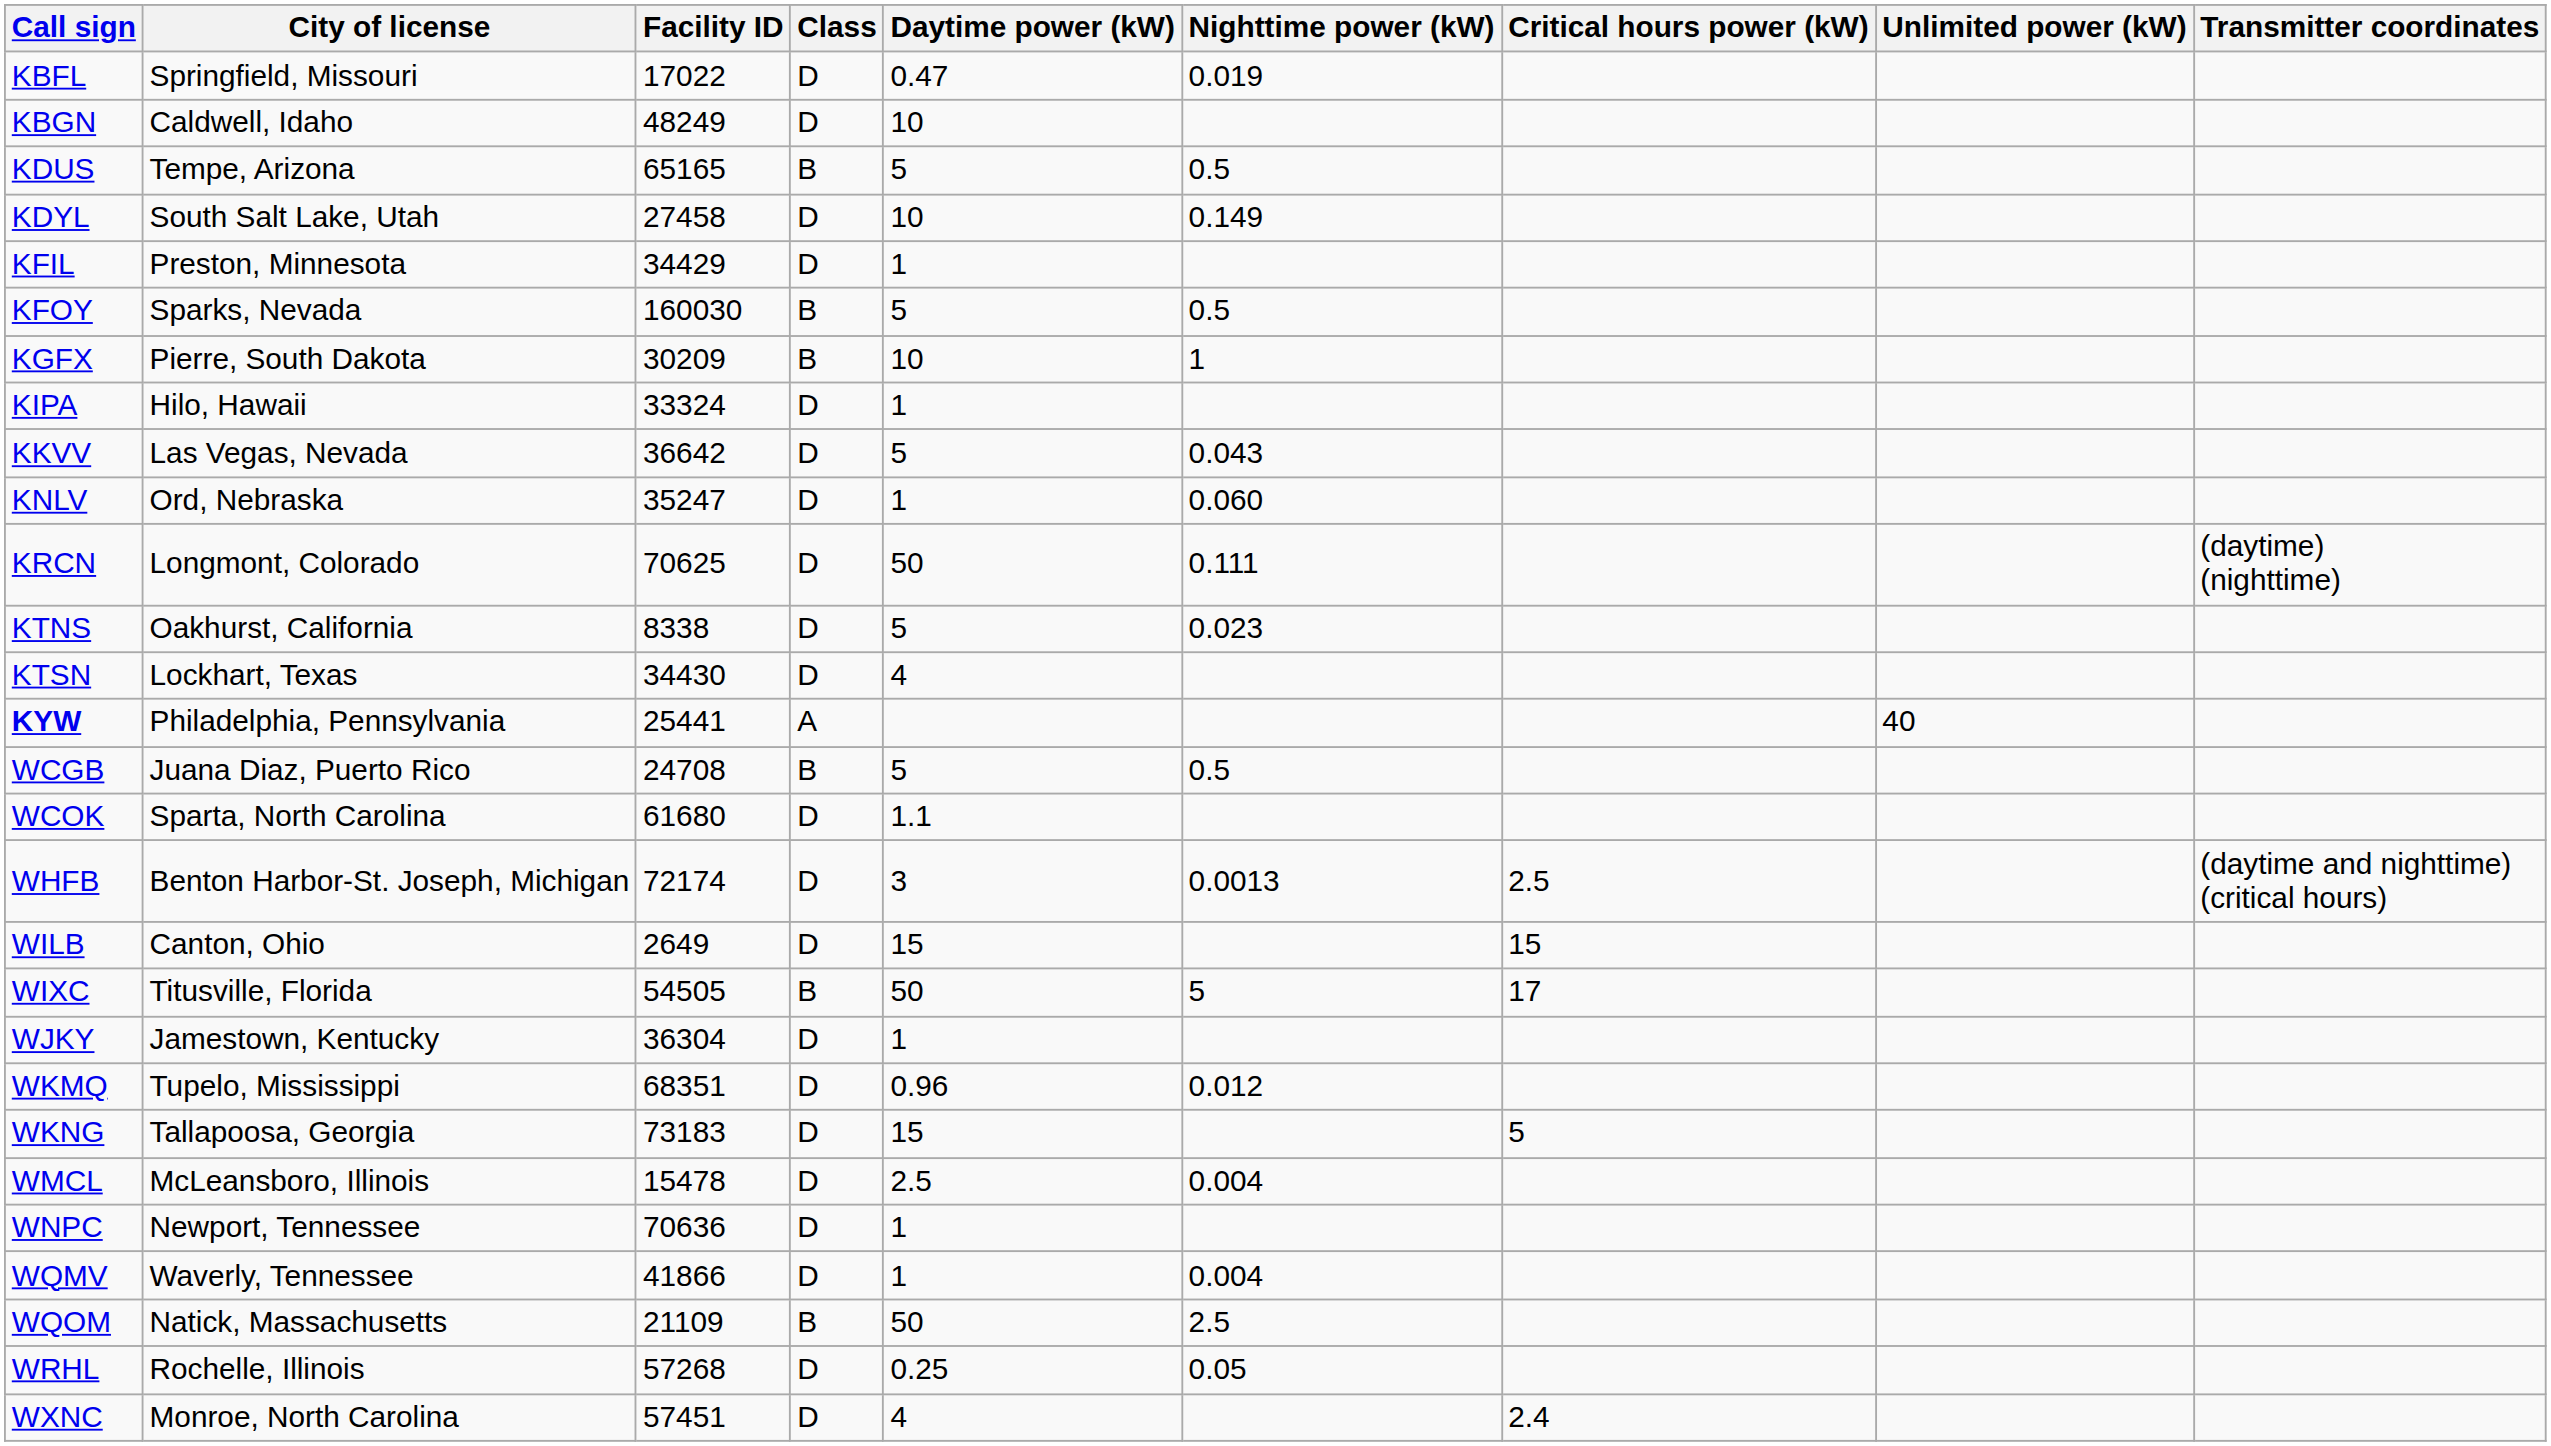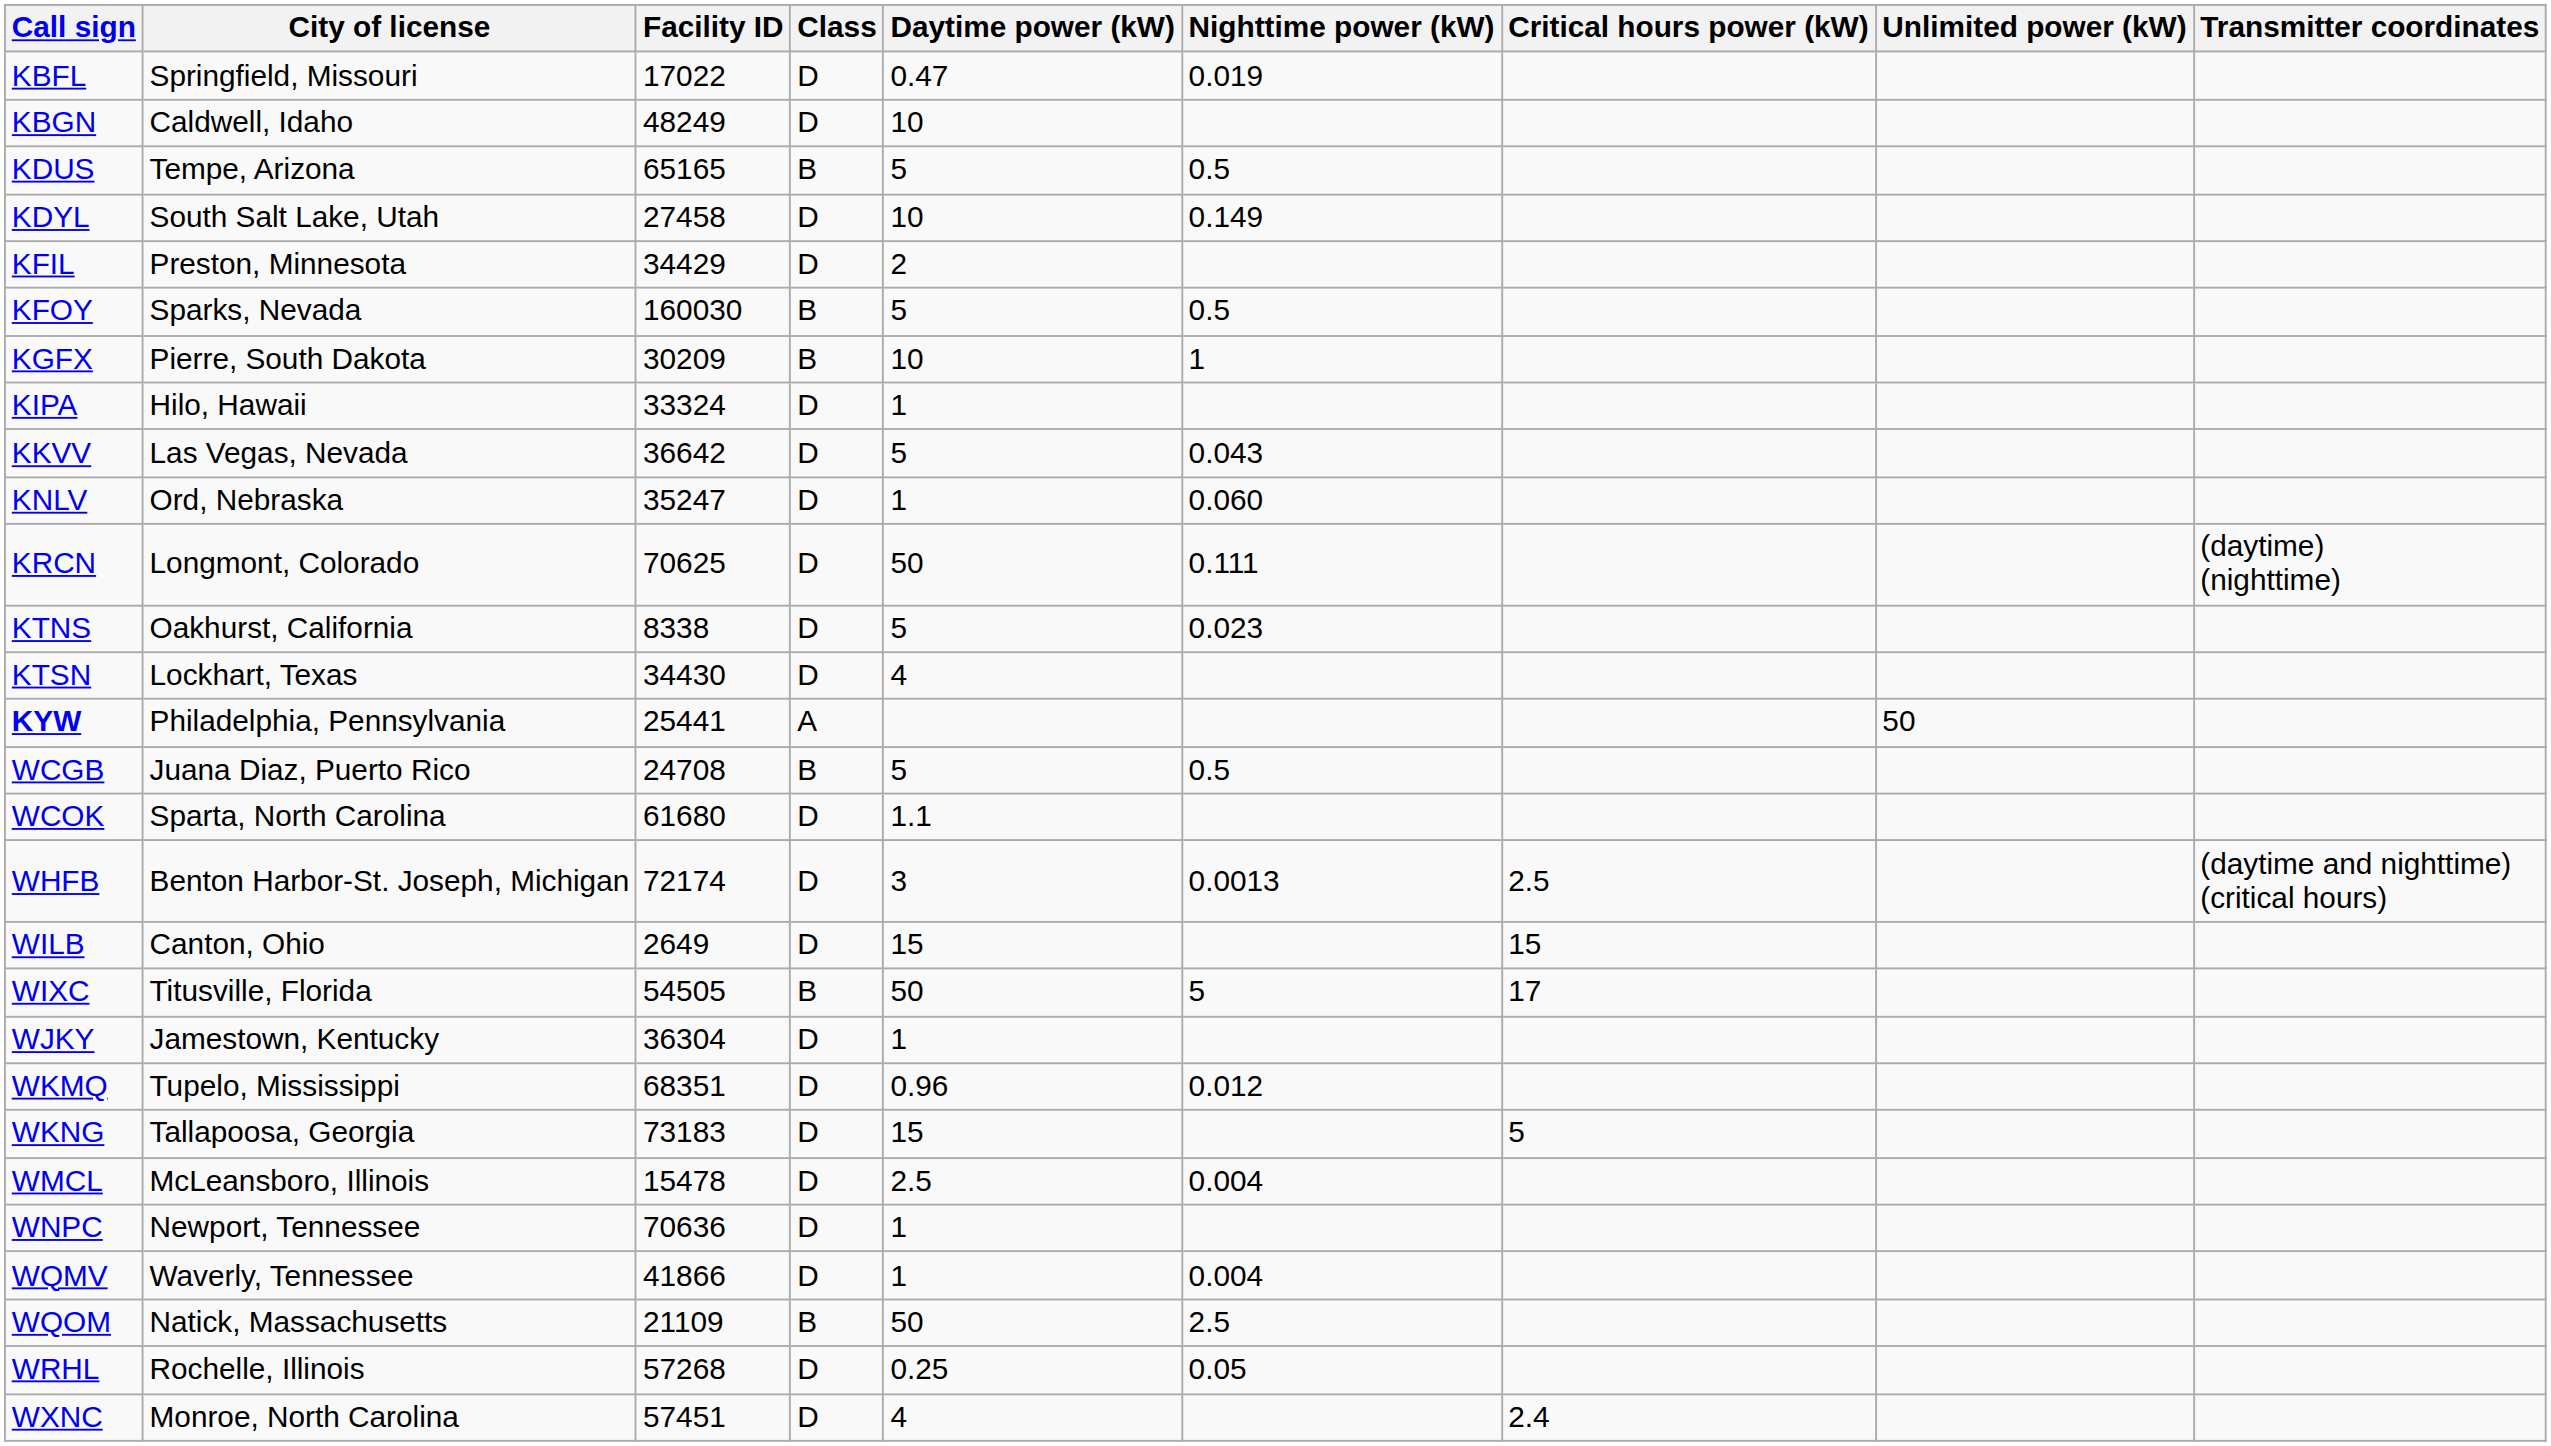 <table class="wikitable sortable">
 <tr>
 <th><a href='#'>Call sign</a></th>
 <th>City of license</th>
 <th>Facility ID</th>
 <th>Class</th>
 <th>Daytime power (kW)</th>
 <th>Nighttime power (kW)</th>
 <th>Critical hours power (kW)</th>
 <th>Unlimited power (kW)</th>
 <th>Transmitter coordinates</th>
 </tr>
 <tr>
 <td><a href='#'>KBFL</a></td>
 <td>Springfield, Missouri</td>
 <td>17022</td>
 <td>D</td>
 <td>0.47</td>
 <td>0.019</td>
 <td></td>
 <td></td>
 <td></td>
 </tr>
 <tr>
 <td><a href='#'>KBGN</a></td>
 <td>Caldwell, Idaho</td>
 <td>48249</td>
 <td>D</td>
 <td>10</td>
 <td></td>
 <td></td>
 <td></td>
 <td></td>
 </tr>
 <tr>
 <td><a href='#'>KDUS</a></td>
 <td>Tempe, Arizona</td>
 <td>65165</td>
 <td>B</td>
 <td>5</td>
 <td>0.5</td>
 <td></td>
 <td></td>
 <td></td>
 </tr>
 <tr>
 <td><a href='#'>KDYL</a></td>
 <td>South Salt Lake, Utah</td>
 <td>27458</td>
 <td>D</td>
 <td>10</td>
 <td>0.149</td>
 <td></td>
 <td></td>
 <td></td>
 </tr>
 <tr>
 <td><a href='#'>KFIL</a></td>
 <td>Preston, Minnesota</td>
 <td>34429</td>
 <td>D</td>
-<td>1</td>
+<td>2</td>
 <td></td>
 <td></td>
 <td></td>
 <td></td>
 </tr>
 <tr>
 <td><a href='#'>KFOY</a></td>
 <td>Sparks, Nevada</td>
 <td>160030</td>
 <td>B</td>
 <td>5</td>
 <td>0.5</td>
 <td></td>
 <td></td>
 <td></td>
 </tr>
 <tr>
 <td><a href='#'>KGFX</a></td>
 <td>Pierre, South Dakota</td>
 <td>30209</td>
 <td>B</td>
 <td>10</td>
 <td>1</td>
 <td></td>
 <td></td>
 <td></td>
 </tr>
 <tr>
 <td><a href='#'>KIPA</a></td>
 <td>Hilo, Hawaii</td>
 <td>33324</td>
 <td>D</td>
 <td>1</td>
 <td></td>
 <td></td>
 <td></td>
 <td></td>
 </tr>
 <tr>
 <td><a href='#'>KKVV</a></td>
 <td>Las Vegas, Nevada</td>
 <td>36642</td>
 <td>D</td>
 <td>5</td>
 <td>0.043</td>
 <td></td>
 <td></td>
 <td></td>
 </tr>
 <tr>
 <td><a href='#'>KNLV</a></td>
 <td>Ord, Nebraska</td>
 <td>35247</td>
 <td>D</td>
 <td>1</td>
 <td>0.060</td>
 <td></td>
 <td></td>
 <td></td>
 </tr>
 <tr>
 <td><a href='#'>KRCN</a></td>
 <td>Longmont, Colorado</td>
 <td>70625</td>
 <td>D</td>
 <td>50</td>
 <td>0.111</td>
 <td></td>
 <td></td>
 <td> (daytime)<br> (nighttime)</td>
 </tr>
 <tr>
 <td><a href='#'>KTNS</a></td>
 <td>Oakhurst, California</td>
 <td>8338</td>
 <td>D</td>
 <td>5</td>
 <td>0.023</td>
 <td></td>
 <td></td>
 <td></td>
 </tr>
 <tr>
 <td><a href='#'>KTSN</a></td>
 <td>Lockhart, Texas</td>
 <td>34430</td>
 <td>D</td>
 <td>4</td>
 <td></td>
 <td></td>
 <td></td>
 <td></td>
 </tr>
 <tr>
 <td><strong><a href='#'>KYW</a></strong></td>
 <td>Philadelphia, Pennsylvania</td>
 <td>25441</td>
 <td>A</td>
 <td></td>
 <td></td>
 <td></td>
-<td>40</td>
+<td>50</td>
 <td></td>
 </tr>
 <tr>
 <td><a href='#'>WCGB</a></td>
 <td>Juana Diaz, Puerto Rico</td>
 <td>24708</td>
 <td>B</td>
 <td>5</td>
 <td>0.5</td>
 <td></td>
 <td></td>
 <td></td>
 </tr>
 <tr>
 <td><a href='#'>WCOK</a></td>
 <td>Sparta, North Carolina</td>
 <td>61680</td>
 <td>D</td>
 <td>1.1</td>
 <td></td>
 <td></td>
 <td></td>
 <td></td>
 </tr>
 <tr>
 <td><a href='#'>WHFB</a></td>
 <td>Benton Harbor-St. Joseph, Michigan</td>
 <td>72174</td>
 <td>D</td>
 <td>3</td>
 <td>0.0013</td>
 <td>2.5</td>
 <td></td>
 <td> (daytime and nighttime)<br> (critical hours)</td>
 </tr>
 <tr>
 <td><a href='#'>WILB</a></td>
 <td>Canton, Ohio</td>
 <td>2649</td>
 <td>D</td>
 <td>15</td>
 <td></td>
 <td>15</td>
 <td></td>
 <td></td>
 </tr>
 <tr>
 <td><a href='#'>WIXC</a></td>
 <td>Titusville, Florida</td>
 <td>54505</td>
 <td>B</td>
 <td>50</td>
 <td>5</td>
 <td>17</td>
 <td></td>
 <td></td>
 </tr>
 <tr>
 <td><a href='#'>WJKY</a></td>
 <td>Jamestown, Kentucky</td>
 <td>36304</td>
 <td>D</td>
 <td>1</td>
 <td></td>
 <td></td>
 <td></td>
 <td></td>
 </tr>
 <tr>
 <td><a href='#'>WKMQ</a></td>
 <td>Tupelo, Mississippi</td>
 <td>68351</td>
 <td>D</td>
 <td>0.96</td>
 <td>0.012</td>
 <td></td>
 <td></td>
 <td></td>
 </tr>
 <tr>
 <td><a href='#'>WKNG</a></td>
 <td>Tallapoosa, Georgia</td>
 <td>73183</td>
 <td>D</td>
 <td>15</td>
 <td></td>
 <td>5</td>
 <td></td>
 <td></td>
 </tr>
 <tr>
 <td><a href='#'>WMCL</a></td>
 <td>McLeansboro, Illinois</td>
 <td>15478</td>
 <td>D</td>
 <td>2.5</td>
 <td>0.004</td>
 <td></td>
 <td></td>
 <td></td>
 </tr>
 <tr>
 <td><a href='#'>WNPC</a></td>
 <td>Newport, Tennessee</td>
 <td>70636</td>
 <td>D</td>
 <td>1</td>
 <td></td>
 <td></td>
 <td></td>
 <td></td>
 </tr>
 <tr>
 <td><a href='#'>WQMV</a></td>
 <td>Waverly, Tennessee</td>
 <td>41866</td>
 <td>D</td>
 <td>1</td>
 <td>0.004</td>
 <td></td>
 <td></td>
 <td></td>
 </tr>
 <tr>
 <td><a href='#'>WQOM</a></td>
 <td>Natick, Massachusetts</td>
 <td>21109</td>
 <td>B</td>
 <td>50</td>
 <td>2.5</td>
 <td></td>
 <td></td>
 <td></td>
 </tr>
 <tr>
 <td><a href='#'>WRHL</a></td>
 <td>Rochelle, Illinois</td>
 <td>57268</td>
 <td>D</td>
 <td>0.25</td>
 <td>0.05</td>
 <td></td>
 <td></td>
 <td></td>
 </tr>
 <tr>
 <td><a href='#'>WXNC</a></td>
 <td>Monroe, North Carolina</td>
 <td>57451</td>
 <td>D</td>
 <td>4</td>
 <td></td>
 <td>2.4</td>
 <td></td>
 <td></td>
 </tr>
 </table>
